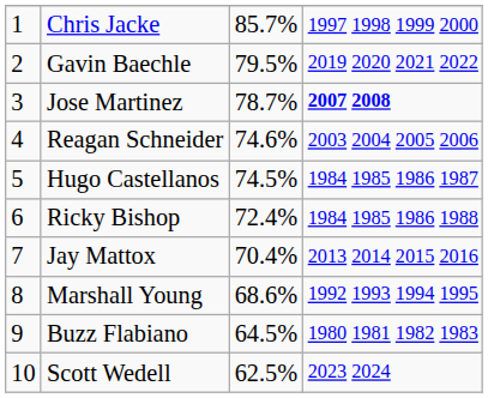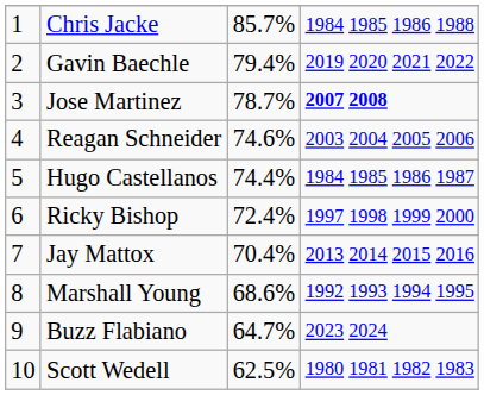 <table class="wikitable">
 <tr>
 </tr>
 <tr>
 <td>1</td>
 <td><a href='#'>Chris Jacke</a></td>
 <td><abbr>85.7%</abbr></td>
-<td style="font-size:80%;"><a href='#'>1997</a> <a href='#'>1998</a> <a href='#'>1999</a> <a href='#'>2000</a></td>
+<td style="font-size:80%;"><a href='#'>1984</a> <a href='#'>1985</a> <a href='#'>1986</a> <a href='#'>1988</a></td>
 </tr>
 <tr>
 <td>2</td>
 <td>Gavin Baechle</td>
-<td><abbr>79.5%</abbr></td>
+<td><abbr>79.4%</abbr></td>
 <td style="font-size:80%;"><a href='#'>2019</a> <a href='#'>2020</a> <a href='#'>2021</a> <a href='#'>2022</a></td>
 </tr>
 <tr>
 <td>3</td>
 <td>Jose Martinez</td>
 <td><abbr>78.7%</abbr></td>
 <td style="font-size:80%;"><strong><a href='#'>2007</a> <a href='#'>2008</a></strong></td>
 </tr>
 <tr>
 <td>4</td>
 <td>Reagan Schneider</td>
 <td><abbr>74.6%</abbr></td>
 <td style="font-size:80%;"><a href='#'>2003</a> <a href='#'>2004</a> <a href='#'>2005</a> <a href='#'>2006</a></td>
 </tr>
 <tr>
 <td>5</td>
 <td>Hugo Castellanos</td>
-<td><abbr>74.5%</abbr></td>
+<td><abbr>74.4%</abbr></td>
 <td style="font-size:80%;"><a href='#'>1984</a> <a href='#'>1985</a> <a href='#'>1986</a> <a href='#'>1987</a></td>
 </tr>
 <tr>
 <td>6</td>
 <td>Ricky Bishop</td>
 <td><abbr>72.4%</abbr></td>
-<td style="font-size:80%;"><a href='#'>1984</a> <a href='#'>1985</a> <a href='#'>1986</a> <a href='#'>1988</a></td>
+<td style="font-size:80%;"><a href='#'>1997</a> <a href='#'>1998</a> <a href='#'>1999</a> <a href='#'>2000</a></td>
 </tr>
 <tr>
 <td>7</td>
 <td>Jay Mattox</td>
 <td><abbr>70.4%</abbr></td>
 <td style="font-size:80%;"><a href='#'>2013</a> <a href='#'>2014</a> <a href='#'>2015</a> <a href='#'>2016</a></td>
 </tr>
 <tr>
 <td>8</td>
 <td>Marshall Young</td>
 <td><abbr>68.6%</abbr></td>
 <td style="font-size:80%;"><a href='#'>1992</a> <a href='#'>1993</a> <a href='#'>1994</a> <a href='#'>1995</a></td>
 </tr>
 <tr>
 <td>9</td>
 <td>Buzz Flabiano</td>
-<td><abbr>64.5%</abbr></td>
-<td style="font-size:80%;"><a href='#'>1980</a> <a href='#'>1981</a> <a href='#'>1982</a> <a href='#'>1983</a><br></td>
+<td><abbr>64.7%</abbr></td>
+<td style="font-size:80%;"><a href='#'>2023</a> <a href='#'>2024</a></td>
 </tr>
 <tr>
 <td>10</td>
 <td>Scott Wedell</td>
 <td><abbr>62.5%</abbr></td>
-<td style="font-size:80%;"><a href='#'>2023</a> <a href='#'>2024</a></td>
+<td style="font-size:80%;"><a href='#'>1980</a> <a href='#'>1981</a> <a href='#'>1982</a> <a href='#'>1983</a><br></td>
 </tr>
 </table>
